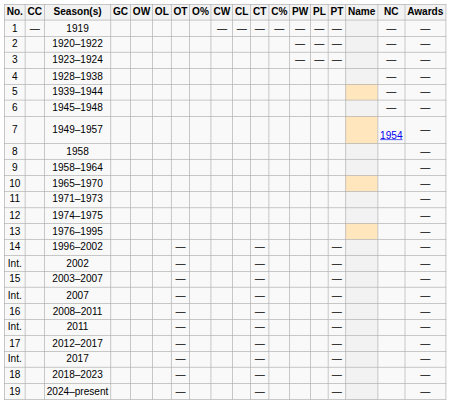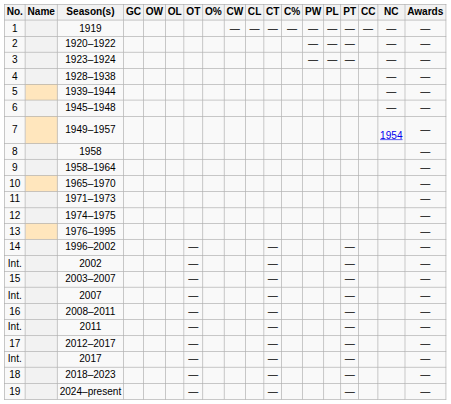 <table class="wikitable sortable" style="text-align:center">
 <tr>
 <th scope="col" class="unsortable">No.</th>
-<th scope="col">CC</th>
+<th scope="col">Name</th>
 <th scope="col">Season(s)</th>
 <th scope="col">GC</th>
 <th scope="col">OW</th>
 <th scope="col">OL</th>
 <th scope="col">OT</th>
 <th scope="col">O%</th>
 <th scope="col">CW</th>
 <th scope="col">CL</th>
 <th scope="col">CT</th>
 <th scope="col">C%</th>
 <th scope="col">PW</th>
 <th scope="col">PL</th>
 <th scope="col">PT</th>
-<th scope="col">Name</th>
+<th scope="col">CC</th>
 <th scope="col">NC</th>
 <th scope="col" class="unsortable">Awards</th>
 </tr>
 <tr>
 <td>1</td>
-<td>—</td>
+<th scope="row"></th>
 <td>1919</td>
 <td></td>
 <td></td>
 <td></td>
 <td></td>
 <td></td>
 <td>—</td>
 <td>—</td>
 <td>—</td>
 <td>—</td>
 <td>—</td>
 <td>—</td>
 <td>—</td>
-<th scope="row"></th>
+<td>—</td>
 <td>—</td>
 <td>—</td>
 </tr>
 <tr>
 <td>2</td>
-<td></td>
+<th scope="row"></th>
 <td>1920–1922</td>
 <td></td>
 <td></td>
 <td></td>
 <td></td>
 <td></td>
 <td></td>
 <td></td>
 <td></td>
 <td></td>
 <td>—</td>
 <td>—</td>
 <td>—</td>
-<th scope="row"></th>
+<td></td>
 <td>—</td>
 <td>—</td>
 </tr>
 <tr>
 <td>3</td>
-<td></td>
+<th scope="row"></th>
 <td>1923–1924</td>
 <td></td>
 <td></td>
 <td></td>
 <td></td>
 <td></td>
 <td></td>
 <td></td>
 <td></td>
 <td></td>
 <td>—</td>
 <td>—</td>
 <td>—</td>
-<th scope="row"></th>
+<td></td>
 <td>—</td>
 <td>—</td>
 </tr>
 <tr>
 <td>4</td>
-<td></td>
+<th scope="row"></th>
 <td>1928–1938</td>
 <td></td>
 <td></td>
 <td></td>
 <td></td>
 <td></td>
 <td></td>
 <td></td>
 <td></td>
 <td></td>
 <td></td>
 <td></td>
 <td></td>
-<th scope="row"></th>
+<td></td>
 <td>—</td>
 <td>—</td>
 </tr>
 <tr>
 <td>5</td>
-<td></td>
+<td scope="row" align="center" bgcolor=#FFE6BD><strong></strong><sup></sup></td>
 <td>1939–1944</td>
 <td></td>
 <td></td>
 <td></td>
 <td></td>
 <td></td>
 <td></td>
 <td></td>
 <td></td>
 <td></td>
 <td></td>
 <td></td>
 <td></td>
-<td scope="row" align="center" bgcolor=#FFE6BD><strong></strong><sup></sup></td>
+<td></td>
 <td>—</td>
 <td>—</td>
 </tr>
 <tr>
 <td>6</td>
-<td></td>
+<th scope="row"></th>
 <td>1945–1948</td>
 <td></td>
 <td></td>
 <td></td>
 <td></td>
 <td></td>
 <td></td>
 <td></td>
 <td></td>
 <td></td>
 <td></td>
 <td></td>
 <td></td>
-<th scope="row"></th>
+<td></td>
 <td>—</td>
 <td>—</td>
 </tr>
 <tr>
 <td>7</td>
-<td></td>
+<td scope="row" align="center" bgcolor=#FFE6BD><strong></strong><sup></sup></td>
 <td>1949–1957</td>
 <td></td>
 <td></td>
 <td></td>
 <td></td>
 <td></td>
 <td></td>
 <td></td>
 <td></td>
 <td></td>
 <td></td>
 <td></td>
 <td></td>
-<td scope="row" align="center" bgcolor=#FFE6BD><strong></strong><sup></sup></td>
+<td></td>
 <td><br><a href='#'>1954</a></td>
 <td>—</td>
 </tr>
 <tr>
 <td>8</td>
-<td></td>
+<th scope="row"></th>
 <td>1958</td>
 <td></td>
 <td></td>
 <td></td>
 <td></td>
 <td></td>
 <td></td>
 <td></td>
 <td></td>
 <td></td>
 <td></td>
 <td></td>
 <td></td>
-<th scope="row"></th>
+<td></td>
 <td></td>
 <td>—</td>
 </tr>
 <tr>
 <td>9</td>
-<td></td>
+<th scope="row"></th>
 <td>1958–1964</td>
 <td></td>
 <td></td>
 <td></td>
 <td></td>
 <td></td>
 <td></td>
 <td></td>
 <td></td>
 <td></td>
 <td></td>
 <td></td>
 <td></td>
-<th scope="row"></th>
+<td></td>
 <td></td>
 <td>—</td>
 </tr>
 <tr>
 <td>10</td>
-<td></td>
+<td scope="row" align="center" bgcolor=#FFE6BD><strong></strong><sup></sup></td>
 <td>1965–1970</td>
 <td></td>
 <td></td>
 <td></td>
 <td></td>
 <td></td>
 <td></td>
 <td></td>
 <td></td>
 <td></td>
 <td></td>
 <td></td>
 <td></td>
-<td scope="row" align="center" bgcolor=#FFE6BD><strong></strong><sup></sup></td>
+<td></td>
 <td></td>
 <td>—</td>
 </tr>
 <tr>
 <td>11</td>
-<td></td>
+<th scope="row"></th>
 <td>1971–1973</td>
 <td></td>
 <td></td>
 <td></td>
 <td></td>
 <td></td>
 <td></td>
 <td></td>
 <td></td>
 <td></td>
 <td></td>
 <td></td>
 <td></td>
-<th scope="row"></th>
+<td></td>
 <td></td>
 <td>—</td>
 </tr>
 <tr>
 <td>12</td>
-<td></td>
+<th scope="row"></th>
 <td>1974–1975</td>
 <td></td>
 <td></td>
 <td></td>
 <td></td>
 <td></td>
 <td></td>
 <td></td>
 <td></td>
 <td></td>
 <td></td>
 <td></td>
 <td></td>
-<th scope="row"></th>
+<td></td>
 <td></td>
 <td>—</td>
 </tr>
 <tr>
 <td>13</td>
-<td></td>
+<td scope="row" align="center" bgcolor=#FFE6BD><strong></strong><sup></sup></td>
 <td>1976–1995</td>
 <td></td>
 <td></td>
 <td></td>
 <td></td>
 <td></td>
 <td></td>
 <td></td>
 <td></td>
 <td></td>
 <td></td>
 <td></td>
 <td></td>
-<td scope="row" align="center" bgcolor=#FFE6BD><strong></strong><sup></sup></td>
+<td></td>
 <td></td>
 <td>—</td>
 </tr>
 <tr>
 <td>14</td>
-<td></td>
+<th scope="row"></th>
 <td>1996–2002</td>
 <td></td>
 <td></td>
 <td></td>
 <td>—</td>
 <td></td>
 <td></td>
 <td></td>
 <td>—</td>
 <td></td>
 <td></td>
 <td></td>
 <td>—</td>
-<th scope="row"></th>
+<td></td>
 <td></td>
 <td>—</td>
 </tr>
 <tr>
 <td>Int.</td>
-<td></td>
+<th scope="row"></th>
 <td>2002</td>
 <td></td>
 <td></td>
 <td></td>
 <td>—</td>
 <td></td>
 <td></td>
 <td></td>
 <td>—</td>
 <td></td>
 <td></td>
 <td></td>
 <td>—</td>
-<th scope="row"></th>
+<td></td>
 <td></td>
 <td>—</td>
 </tr>
 <tr>
 <td>15</td>
-<td></td>
+<th scope="row"></th>
 <td>2003–2007</td>
 <td></td>
 <td></td>
 <td></td>
 <td>—</td>
 <td></td>
 <td></td>
 <td></td>
 <td>—</td>
 <td></td>
 <td></td>
 <td></td>
 <td>—</td>
-<th scope="row"></th>
+<td></td>
 <td></td>
 <td>—</td>
 </tr>
 <tr>
 <td>Int.</td>
-<td></td>
+<th scope="row"></th>
 <td>2007</td>
 <td></td>
 <td></td>
 <td></td>
 <td>—</td>
 <td></td>
 <td></td>
 <td></td>
 <td>—</td>
 <td></td>
 <td></td>
 <td></td>
 <td>—</td>
-<th scope="row"></th>
+<td></td>
 <td></td>
 <td>—</td>
 </tr>
 <tr>
 <td>16</td>
-<td></td>
+<th scope="row"></th>
 <td>2008–2011</td>
 <td></td>
 <td></td>
 <td></td>
 <td>—</td>
 <td></td>
 <td></td>
 <td></td>
 <td>—</td>
 <td></td>
 <td></td>
 <td></td>
 <td>—</td>
-<th scope="row"></th>
+<td></td>
 <td></td>
 <td>—</td>
 </tr>
 <tr>
 <td>Int.</td>
-<td></td>
+<th scope="row"></th>
 <td>2011</td>
 <td></td>
 <td></td>
 <td></td>
 <td>—</td>
 <td></td>
 <td></td>
 <td></td>
 <td>—</td>
 <td></td>
 <td></td>
 <td></td>
 <td>—</td>
-<th scope="row"></th>
+<td></td>
 <td></td>
 <td>—</td>
 </tr>
 <tr>
 <td>17</td>
-<td></td>
+<th scope="row"></th>
 <td>2012–2017</td>
 <td></td>
 <td></td>
 <td></td>
 <td>—</td>
 <td></td>
 <td></td>
 <td></td>
 <td>—</td>
 <td></td>
 <td></td>
 <td></td>
 <td>—</td>
-<th scope="row"></th>
+<td></td>
 <td></td>
 <td>—</td>
 </tr>
 <tr>
 <td>Int.</td>
-<td></td>
+<th scope="row"></th>
 <td>2017</td>
 <td></td>
 <td></td>
 <td></td>
 <td>—</td>
 <td></td>
 <td></td>
 <td></td>
 <td>—</td>
 <td></td>
 <td></td>
 <td></td>
 <td>—</td>
-<th scope="row"></th>
+<td></td>
 <td></td>
 <td>—</td>
 </tr>
 <tr>
 <td>18</td>
-<td></td>
+<th scope="row"></th>
 <td>2018–2023</td>
 <td></td>
 <td></td>
 <td></td>
 <td>—</td>
 <td></td>
 <td></td>
 <td></td>
 <td>—</td>
 <td></td>
 <td></td>
 <td></td>
 <td>—</td>
-<th scope="row"></th>
+<td></td>
 <td></td>
 <td>—</td>
 </tr>
 <tr>
 <td>19</td>
-<td></td>
+<th scope="row"></th>
 <td>2024–present</td>
 <td></td>
 <td></td>
 <td></td>
 <td>—</td>
 <td></td>
 <td></td>
 <td></td>
 <td>—</td>
 <td></td>
 <td></td>
 <td></td>
 <td>—</td>
-<th scope="row"></th>
+<td></td>
 <td></td>
 <td>—</td>
 </tr>
 </table>
